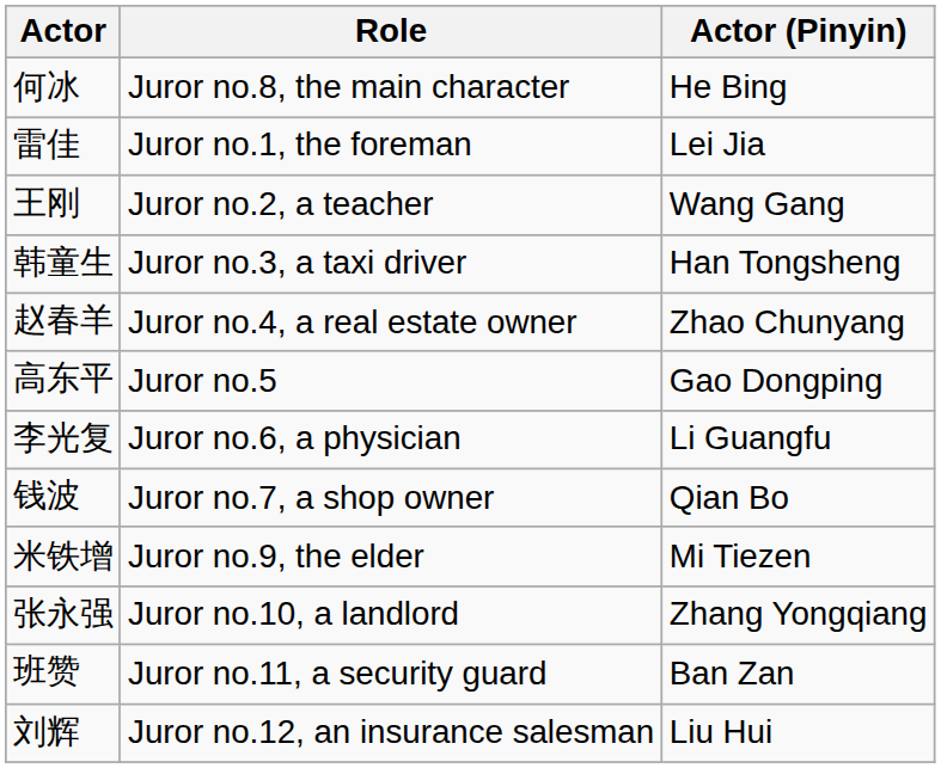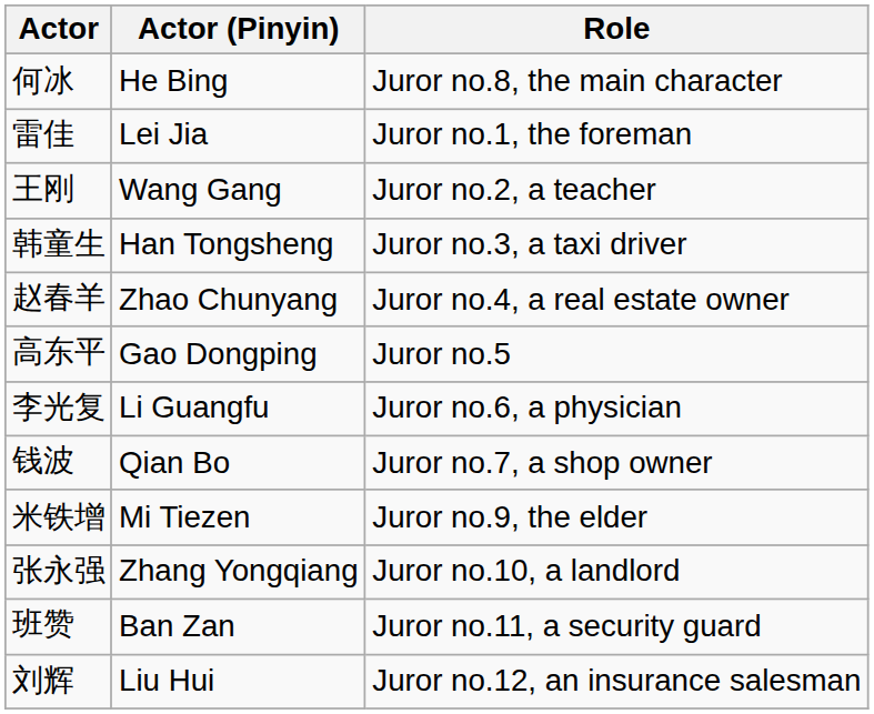 <table class="wikitable">
 <tr>
 <th>Actor</th>
+<th>Actor (Pinyin)</th>
 <th>Role</th>
-<th>Actor (Pinyin)</th>
 </tr>
 <tr>
 <td>何冰</td>
+<td>He Bing</td>
 <td>Juror no.8, the main character</td>
-<td>He Bing</td>
 </tr>
 <tr>
 <td>雷佳</td>
+<td>Lei Jia</td>
 <td>Juror no.1, the foreman</td>
-<td>Lei Jia</td>
 </tr>
 <tr>
 <td>王刚</td>
+<td>Wang Gang</td>
 <td>Juror no.2, a teacher</td>
-<td>Wang Gang</td>
 </tr>
 <tr>
 <td>韩童生</td>
+<td>Han Tongsheng</td>
 <td>Juror no.3, a taxi driver</td>
-<td>Han Tongsheng</td>
 </tr>
 <tr>
 <td>赵春羊</td>
+<td>Zhao Chunyang</td>
 <td>Juror no.4, a real estate owner</td>
-<td>Zhao Chunyang</td>
 </tr>
 <tr>
 <td>高东平</td>
+<td>Gao Dongping</td>
 <td>Juror no.5</td>
-<td>Gao Dongping</td>
 </tr>
 <tr>
 <td>李光复</td>
+<td>Li Guangfu</td>
 <td>Juror no.6, a physician</td>
-<td>Li Guangfu</td>
 </tr>
 <tr>
 <td>钱波</td>
+<td>Qian Bo</td>
 <td>Juror no.7, a shop owner</td>
-<td>Qian Bo</td>
 </tr>
 <tr>
 <td>米铁增</td>
+<td>Mi Tiezen</td>
 <td>Juror no.9, the elder</td>
-<td>Mi Tiezen</td>
 </tr>
 <tr>
 <td>张永强</td>
+<td>Zhang Yongqiang</td>
 <td>Juror no.10, a landlord</td>
-<td>Zhang Yongqiang</td>
 </tr>
 <tr>
 <td>班赞</td>
+<td>Ban Zan</td>
 <td>Juror no.11, a security guard</td>
-<td>Ban Zan</td>
 </tr>
 <tr>
 <td>刘辉</td>
+<td>Liu Hui</td>
 <td>Juror no.12, an insurance salesman</td>
-<td>Liu Hui</td>
 </tr>
 </table>
